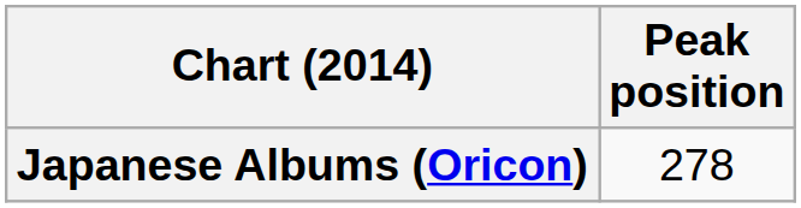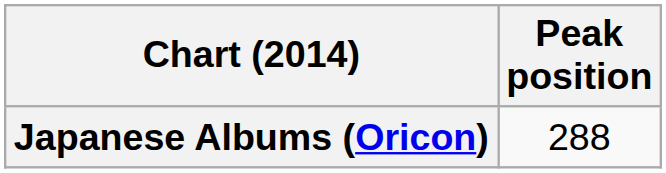 <table class="wikitable plainrowheaders" style="text-align:center">
 <tr>
 <th scope="col">Chart (2014)</th>
 <th scope="col">Peak<br> position</th>
 </tr>
 <tr>
 <th scope="row">Japanese Albums (<a href='#'>Oricon</a>)</th>
-<td>278</td>
+<td>288</td>
 </tr>
 </table>
